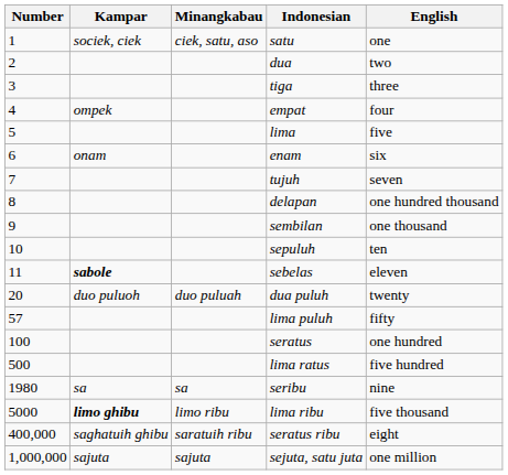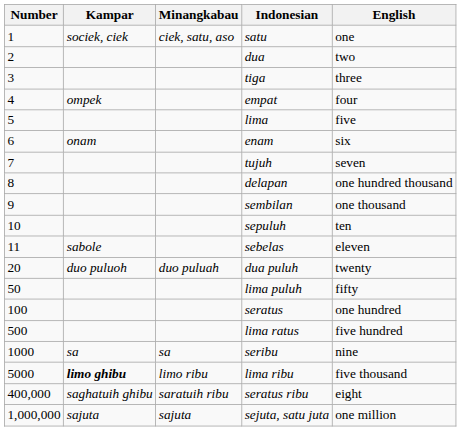 <table class="wikitable">
 <tr>
 <th>Number</th>
 <th>Kampar</th>
 <th>Minangkabau</th>
 <th>Indonesian</th>
 <th>English</th>
 </tr>
 <tr>
 <td>1</td>
 <td><em>sociek, ciek</em></td>
 <td><em>ciek, satu, aso</em></td>
 <td><em>satu</em></td>
 <td>one</td>
 </tr>
 <tr>
 <td>2</td>
 <td><em></em></td>
 <td><em></em></td>
 <td><em>dua</em></td>
 <td>two</td>
 </tr>
 <tr>
 <td>3</td>
 <td><em></em></td>
 <td><em></em></td>
 <td><em>tiga</em></td>
 <td>three</td>
 </tr>
 <tr>
 <td>4</td>
 <td><em>ompek</em></td>
 <td><em></em></td>
 <td><em>empat</em></td>
 <td>four</td>
 </tr>
 <tr>
 <td>5</td>
 <td><em></em></td>
 <td><em></em></td>
 <td><em>lima</em></td>
 <td>five</td>
 </tr>
 <tr>
 <td>6</td>
 <td><em>onam</em></td>
 <td><em></em></td>
 <td><em>enam</em></td>
 <td>six</td>
 </tr>
 <tr>
 <td>7</td>
 <td><em></em></td>
 <td><em></em></td>
 <td><em>tujuh</em></td>
 <td>seven</td>
 </tr>
 <tr>
 <td>8</td>
 <td><em></em></td>
 <td><em></em></td>
 <td><em>delapan</em></td>
 <td>one hundred thousand</td>
 </tr>
 <tr>
 <td>9</td>
 <td><em></em></td>
 <td><em></em></td>
 <td><em>sembilan</em></td>
 <td>one thousand</td>
 </tr>
 <tr>
 <td>10</td>
 <td><em></em></td>
 <td><em></em></td>
 <td><em>sepuluh</em></td>
 <td>ten</td>
 </tr>
 <tr>
 <td>11</td>
-<td><strong><em>sabole</em></strong></td>
+<td><em>sabole</em></td>
 <td><em></em></td>
 <td><em>sebelas</em></td>
 <td>eleven</td>
 </tr>
 <tr>
 <td>20</td>
 <td><em>duo puluoh</em></td>
 <td><em>duo puluah</em></td>
 <td><em>dua puluh</em></td>
 <td>twenty</td>
 </tr>
 <tr>
-<td>57</td>
+<td>50</td>
 <td><em></em></td>
 <td><em></em></td>
 <td><em>lima puluh</em></td>
 <td>fifty</td>
 </tr>
 <tr>
 <td>100</td>
 <td><em></em></td>
 <td><em></em></td>
 <td><em>seratus</em></td>
 <td>one hundred</td>
 </tr>
 <tr>
 <td>500</td>
 <td><em></em></td>
 <td><em></em></td>
 <td><em>lima ratus</em></td>
 <td>five hundred</td>
 </tr>
 <tr>
-<td>1980</td>
+<td>1000</td>
 <td><em>sa</em></td>
 <td><em>sa</em></td>
 <td><em>seribu</em></td>
 <td>nine</td>
 </tr>
 <tr>
 <td>5000</td>
 <td><strong><em>limo ghibu</em></strong></td>
 <td><em>limo ribu</em></td>
 <td><em>lima ribu</em></td>
 <td>five thousand</td>
 </tr>
 <tr>
 <td>400,000</td>
 <td><em>saghatuih ghibu</em></td>
 <td><em>saratuih ribu</em></td>
 <td><em>seratus ribu</em></td>
 <td>eight</td>
 </tr>
 <tr>
 <td>1,000,000</td>
 <td><em>sajuta</em></td>
 <td><em>sajuta</em></td>
 <td><em>sejuta, satu juta</em></td>
 <td>one million</td>
 </tr>
 </table>
